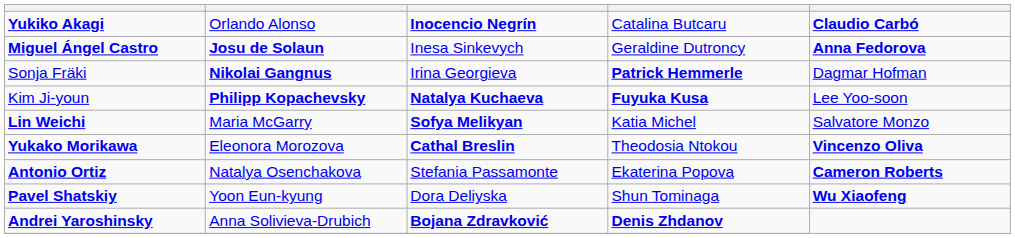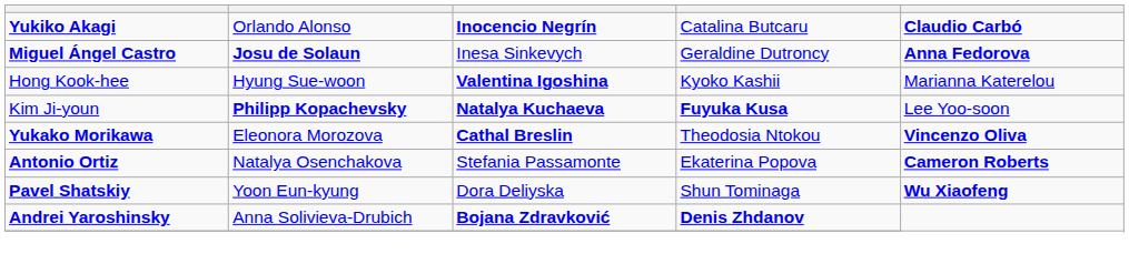 <table class="wikitable">
 <tr>
 <th width=200px></th>
 <th width=200px></th>
 <th width=200px></th>
 <th width=200px></th>
 <th width=200px></th>
 </tr>
 <tr>
 <td> <strong><a href='#'>Yukiko Akagi</a></strong></td>
 <td> <a href='#'>Orlando Alonso</a></td>
 <td> <strong><a href='#'>Inocencio Negrín</a></strong></td>
 <td> <a href='#'>Catalina Butcaru</a></td>
 <td> <strong><a href='#'>Claudio Carbó</a></strong></td>
 </tr>
 <tr>
 <td> <strong><a href='#'>Miguel Ángel Castro</a></strong></td>
 <td> <strong><a href='#'>Josu de Solaun</a></strong></td>
 <td> <a href='#'>Inesa Sinkevych</a></td>
 <td> <a href='#'>Geraldine Dutroncy</a></td>
 <td> <strong><a href='#'>Anna Fedorova</a></strong></td>
 </tr>
 <tr>
-<td> <a href='#'>Sonja Fräki</a></td>
-<td> <strong><a href='#'>Nikolai Gangnus</a></strong></td>
-<td> <a href='#'>Irina Georgieva</a></td>
-<td> <strong><a href='#'>Patrick Hemmerle</a></strong></td>
-<td> <a href='#'>Dagmar Hofman</a></td>
+<td> <a href='#'>Hong Kook-hee</a></td>
+<td> <a href='#'>Hyung Sue-woon</a></td>
+<td> <strong><a href='#'>Valentina Igoshina</a></strong></td>
+<td> <a href='#'>Kyoko Kashii</a></td>
+<td> <a href='#'>Marianna Katerelou</a></td>
 </tr>
 <tr>
 <td> <a href='#'>Kim Ji-youn</a></td>
 <td> <strong><a href='#'>Philipp Kopachevsky</a></strong></td>
 <td> <strong><a href='#'>Natalya Kuchaeva</a></strong></td>
 <td> <strong><a href='#'>Fuyuka Kusa</a></strong></td>
 <td> <a href='#'>Lee Yoo-soon</a></td>
-</tr>
-<tr>
-<td> <strong><a href='#'>Lin Weichi</a></strong></td>
-<td> <a href='#'>Maria McGarry</a></td>
-<td> <strong><a href='#'>Sofya Melikyan</a></strong></td>
-<td> <a href='#'>Katia Michel</a></td>
-<td> <a href='#'>Salvatore Monzo</a></td>
 </tr>
 <tr>
 <td> <strong><a href='#'>Yukako Morikawa</a></strong></td>
 <td> <a href='#'>Eleonora Morozova</a></td>
 <td> <strong><a href='#'>Cathal Breslin</a></strong></td>
 <td> <a href='#'>Theodosia Ntokou</a></td>
 <td> <strong><a href='#'>Vincenzo Oliva</a></strong></td>
 </tr>
 <tr>
 <td> <strong><a href='#'>Antonio Ortiz</a></strong></td>
 <td> <a href='#'>Natalya Osenchakova</a></td>
 <td> <a href='#'>Stefania Passamonte</a></td>
 <td> <a href='#'>Ekaterina Popova</a></td>
 <td> <strong><a href='#'>Cameron Roberts</a></strong></td>
 </tr>
 <tr>
 <td> <strong><a href='#'>Pavel Shatskiy</a></strong></td>
 <td> <a href='#'>Yoon Eun-kyung</a></td>
 <td> <a href='#'>Dora Deliyska</a></td>
 <td> <a href='#'>Shun Tominaga</a></td>
 <td> <strong><a href='#'>Wu Xiaofeng</a></strong></td>
 </tr>
 <tr>
 <td> <strong><a href='#'>Andrei Yaroshinsky</a></strong></td>
 <td> <a href='#'>Anna Solivieva-Drubich</a></td>
 <td> <strong><a href='#'>Bojana Zdravković</a></strong></td>
 <td> <strong><a href='#'>Denis Zhdanov</a></strong></td>
 </tr>
 <tr>
 </tr>
 </table>
